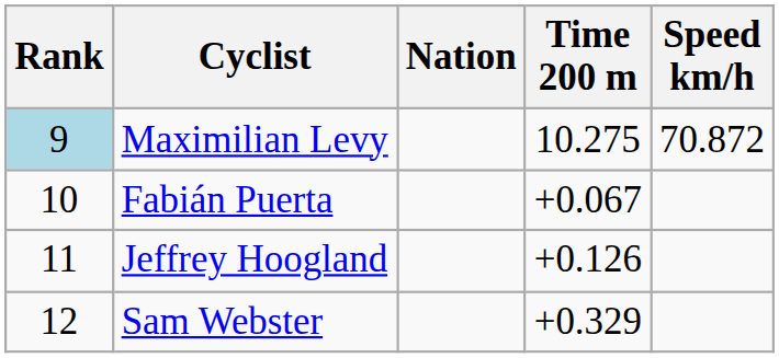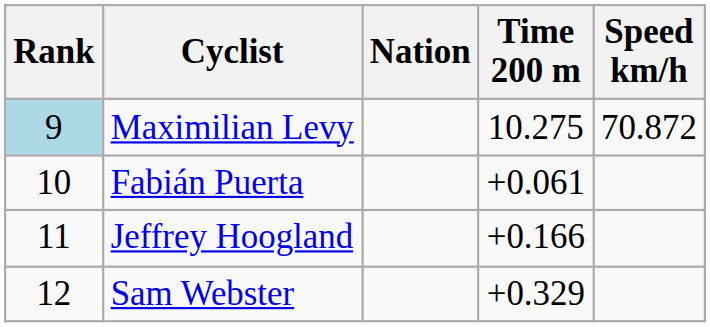 <table class="wikitable sortable" style="text-align:center;">
 <tr>
 <th>Rank</th>
 <th>Cyclist</th>
 <th>Nation</th>
 <th>Time<br>200 m</th>
 <th>Speed<br>km/h</th>
 </tr>
 <tr>
 <td style="background: lightblue;">9</td>
 <td align=left><a href='#'>Maximilian Levy</a></td>
 <td align=left></td>
 <td>10.275</td>
 <td>70.872</td>
 </tr>
 <tr>
 <td>10</td>
 <td align=left><a href='#'>Fabián Puerta</a></td>
 <td align=left></td>
-<td data-sort-value=10.342>+0.067</td>
+<td data-sort-value=10.342>+0.061</td>
 <td></td>
 </tr>
 <tr>
 <td>11</td>
 <td align=left><a href='#'>Jeffrey Hoogland</a></td>
 <td align=left></td>
-<td data-sort-value=10.401>+0.126</td>
+<td data-sort-value=10.401>+0.166</td>
 <td></td>
 </tr>
 <tr>
 <td>12</td>
 <td align=left><a href='#'>Sam Webster</a></td>
 <td align=left></td>
 <td data-sort-value=10.604>+0.329</td>
 <td></td>
 </tr>
 </table>
